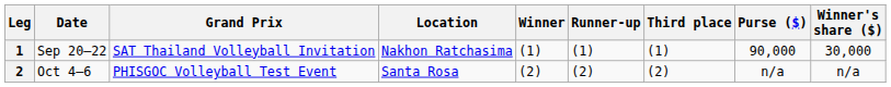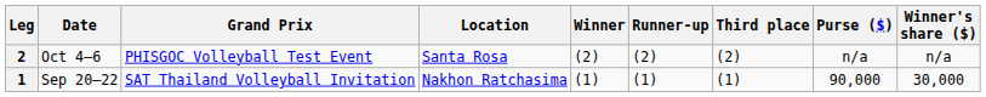 <table class="wikitable" style="font-size: 100%">
 <tr>
 <th>Leg</th>
 <th>Date</th>
 <th>Grand Prix</th>
 <th>Location</th>
 <th>Winner</th>
 <th>Runner-up</th>
 <th>Third place</th>
 <th>Purse (<a href='#'>$</a>)</th>
 <th>Winner's<br>share ($)</th>
 </tr>
 <tr>
+<th>2</th>
+<td>Oct 4–6</td>
+<td><a href='#'>PHISGOC Volleyball Test Event</a></td>
+<td> <a href='#'>Santa Rosa</a></td>
+<td> (2)</td>
+<td> (2)</td>
+<td> (2)</td>
+<td align=center>n/a</td>
+<td align=center>n/a</td>
+</tr>
+<tr>
 <th>1</th>
 <td>Sep 20–22</td>
 <td><a href='#'>SAT Thailand Volleyball Invitation</a></td>
 <td> <a href='#'>Nakhon Ratchasima</a></td>
 <td> (1)</td>
 <td> (1)</td>
 <td> (1)</td>
 <td align=center>90,000</td>
 <td align=center>30,000</td>
 </tr>
-<tr>
-<th>2</th>
-<td>Oct 4–6</td>
-<td><a href='#'>PHISGOC Volleyball Test Event</a></td>
-<td> <a href='#'>Santa Rosa</a></td>
-<td> (2)</td>
-<td> (2)</td>
-<td> (2)</td>
-<td align=center>n/a</td>
-<td align=center>n/a</td>
-</tr>
 </table>
